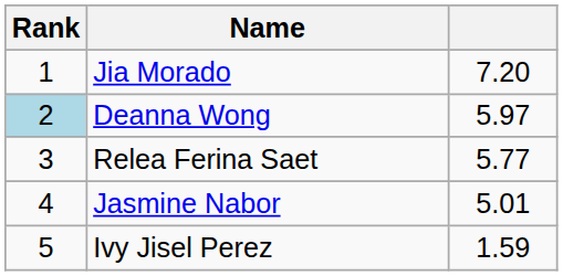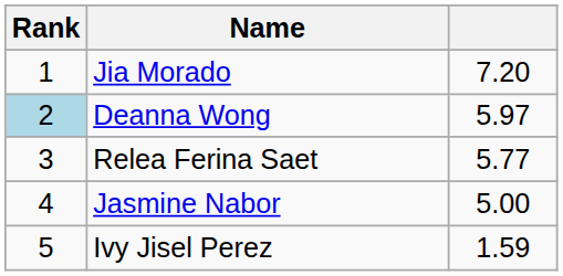 <table class="wikitable" style="font-size:90%">
 <tr>
 <th width=30>Rank</th>
 <th width=180>Name</th>
 <th width=50></th>
 </tr>
 <tr>
 <td align=center>1</td>
 <td><a href='#'>Jia Morado</a></td>
 <td align=center>7.20</td>
 </tr>
 <tr>
 <td align=center style="background: lightblue;">2</td>
 <td><a href='#'>Deanna Wong</a></td>
 <td align=center>5.97</td>
 </tr>
 <tr>
 <td align=center>3</td>
 <td>Relea Ferina Saet</td>
 <td align=center>5.77</td>
 </tr>
 <tr>
 <td align=center>4</td>
 <td><a href='#'>Jasmine Nabor</a></td>
-<td align=center>5.01</td>
+<td align=center>5.00</td>
 </tr>
 <tr>
 <td align=center>5</td>
 <td>Ivy Jisel Perez</td>
 <td align=center>1.59</td>
 </tr>
 </table>
